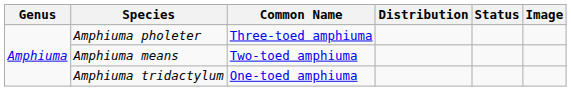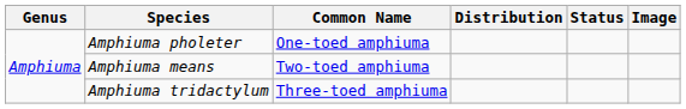 <table class="wikitable sortable">
 <tr>
 <th>Genus</th>
 <th>Species</th>
 <th>Common Name</th>
 <th>Distribution</th>
 <th>Status</th>
 <th>Image</th>
 </tr>
 <tr>
 <td rowspan="3"><em><a href='#'>Amphiuma</a></em></td>
 <td><em>Amphiuma pholeter</em></td>
-<td><a href='#'>Three-toed amphiuma</a></td>
+<td><a href='#'>One-toed amphiuma</a></td>
 <td></td>
 <td></td>
 <td></td>
 </tr>
 <tr>
 <td><em>Amphiuma means</em></td>
 <td><a href='#'>Two-toed amphiuma</a></td>
 <td></td>
 <td></td>
 <td></td>
 </tr>
 <tr>
 <td><em>Amphiuma tridactylum</em></td>
-<td><a href='#'>One-toed amphiuma</a></td>
+<td><a href='#'>Three-toed amphiuma</a></td>
 <td></td>
 <td></td>
 <td></td>
 </tr>
 </table>
